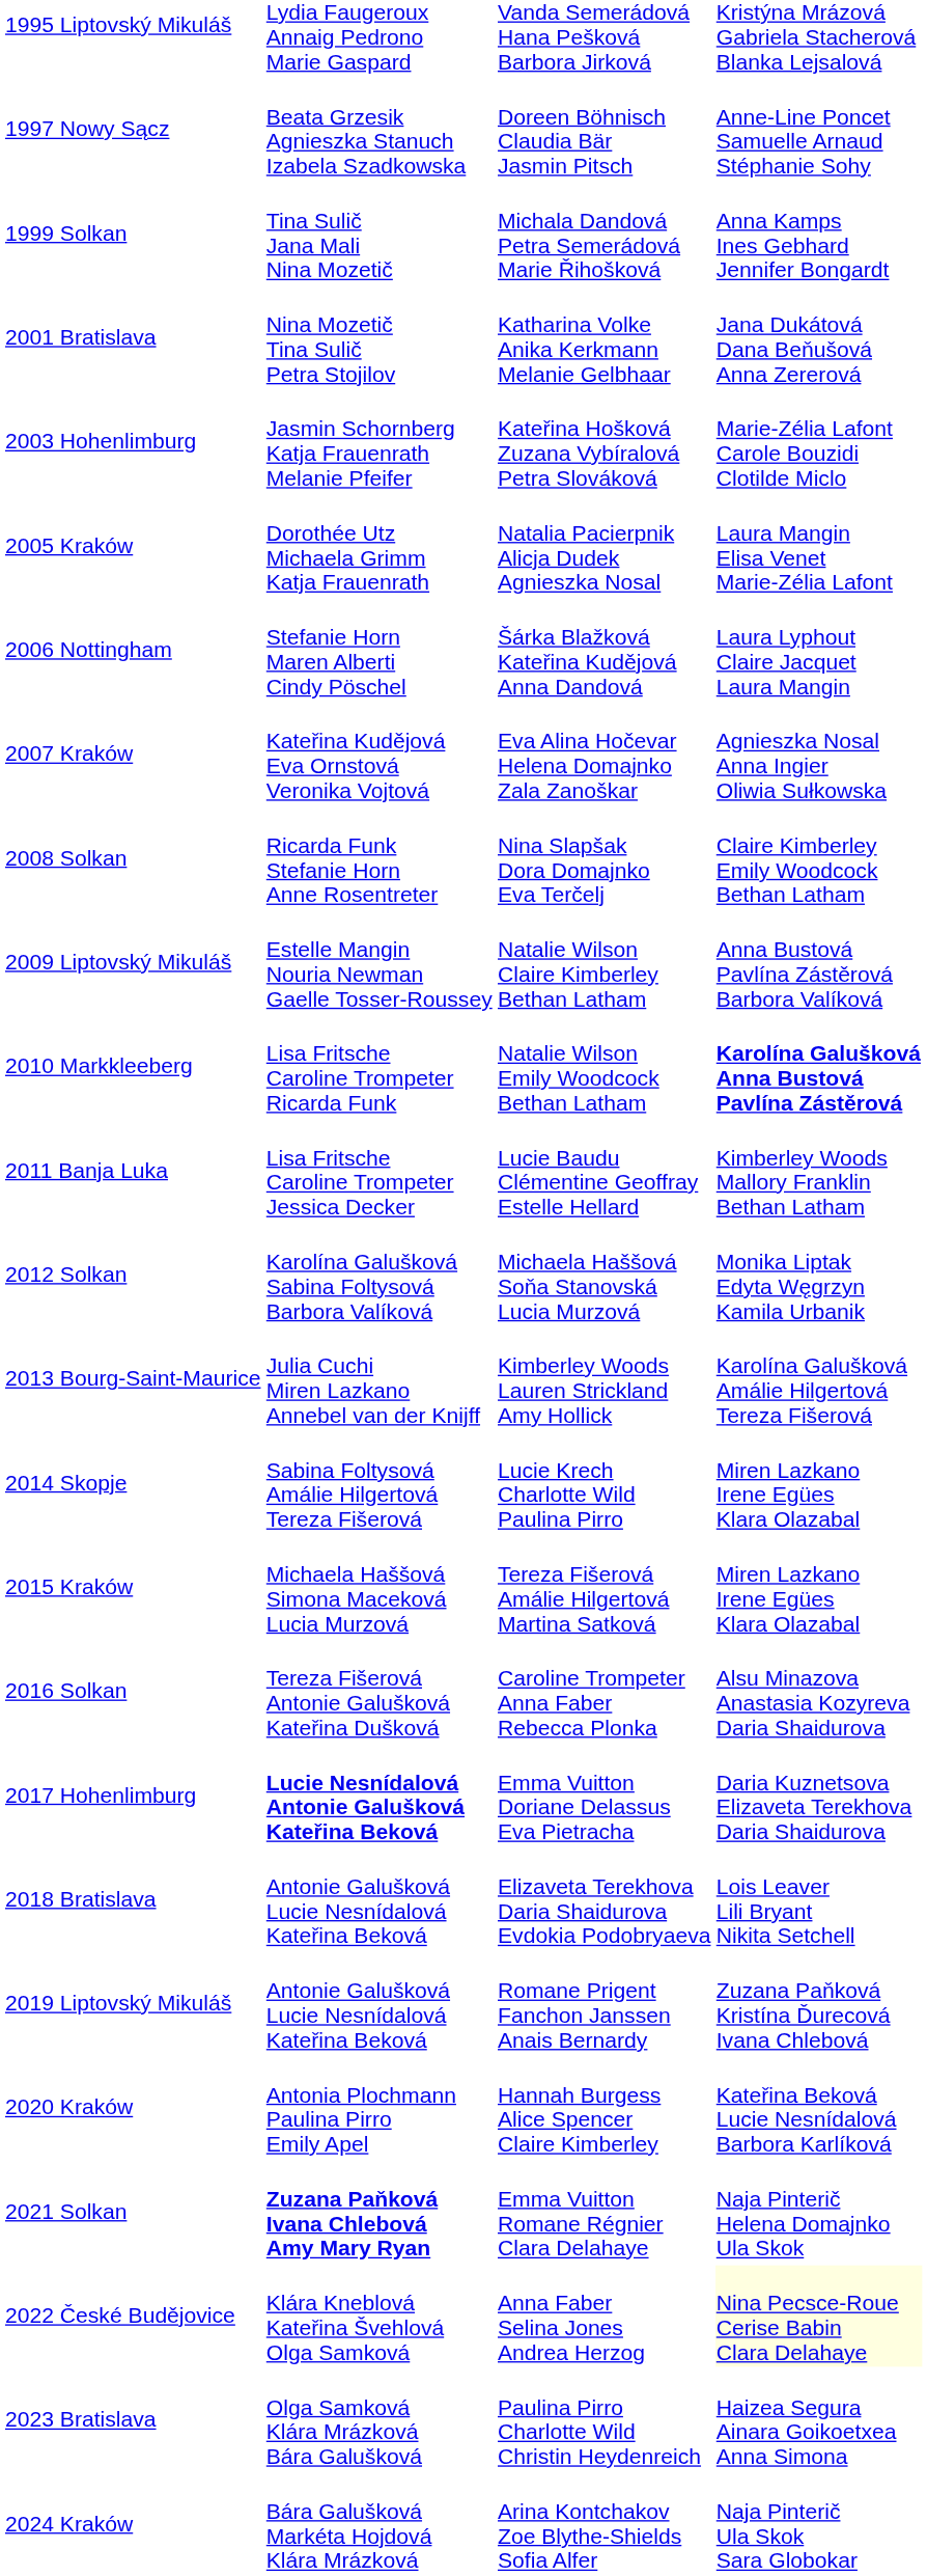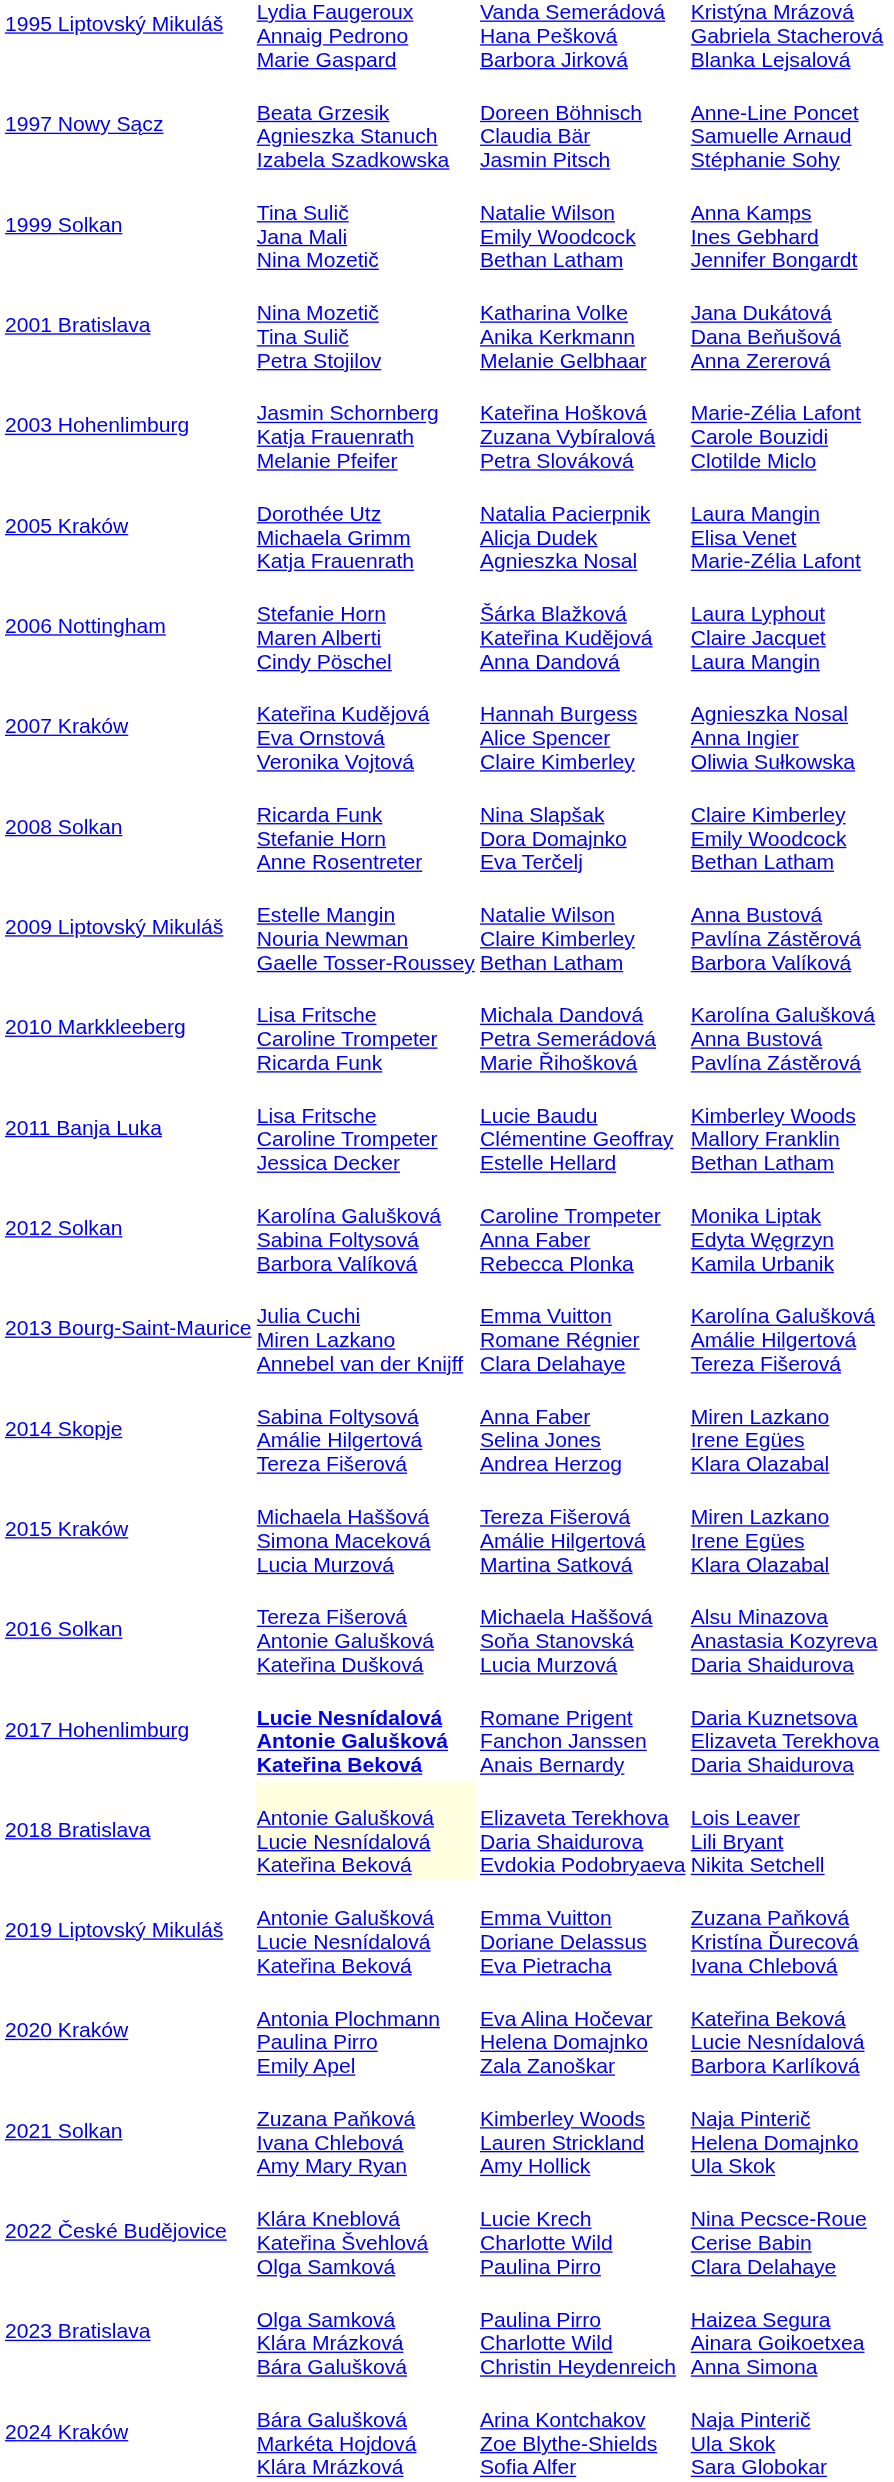 <table>
 <tr>
 <td><a href='#'>1995 Liptovský Mikuláš</a></td>
 <td><br><a href='#'>Lydia Faugeroux</a><br><a href='#'>Annaig Pedrono</a><br><a href='#'>Marie Gaspard</a></td>
 <td><br><a href='#'>Vanda Semerádová</a><br><a href='#'>Hana Pešková</a><br><a href='#'>Barbora Jirková</a></td>
 <td><br><a href='#'>Kristýna Mrázová</a><br><a href='#'>Gabriela Stacherová</a><br><a href='#'>Blanka Lejsalová</a></td>
 </tr>
 <tr>
 <td><a href='#'>1997 Nowy Sącz</a></td>
 <td><br><a href='#'>Beata Grzesik</a><br><a href='#'>Agnieszka Stanuch</a><br><a href='#'>Izabela Szadkowska</a></td>
 <td><br><a href='#'>Doreen Böhnisch</a><br><a href='#'>Claudia Bär</a><br><a href='#'>Jasmin Pitsch</a></td>
 <td><br><a href='#'>Anne-Line Poncet</a><br><a href='#'>Samuelle Arnaud</a><br><a href='#'>Stéphanie Sohy</a></td>
 </tr>
 <tr>
 <td><a href='#'>1999 Solkan</a></td>
 <td><br><a href='#'>Tina Sulič</a><br><a href='#'>Jana Mali</a><br><a href='#'>Nina Mozetič</a></td>
-<td><br><a href='#'>Michala Dandová</a><br><a href='#'>Petra Semerádová</a><br><a href='#'>Marie Řihošková</a></td>
+<td><br><a href='#'>Natalie Wilson</a><br><a href='#'>Emily Woodcock</a><br><a href='#'>Bethan Latham</a></td>
 <td><br><a href='#'>Anna Kamps</a><br><a href='#'>Ines Gebhard</a><br><a href='#'>Jennifer Bongardt</a></td>
 </tr>
 <tr>
 <td><a href='#'>2001 Bratislava</a></td>
 <td><br><a href='#'>Nina Mozetič</a><br><a href='#'>Tina Sulič</a><br><a href='#'>Petra Stojilov</a></td>
 <td><br><a href='#'>Katharina Volke</a><br><a href='#'>Anika Kerkmann</a><br><a href='#'>Melanie Gelbhaar</a></td>
 <td><br><a href='#'>Jana Dukátová</a><br><a href='#'>Dana Beňušová</a><br><a href='#'>Anna Zererová</a></td>
 </tr>
 <tr>
 <td><a href='#'>2003 Hohenlimburg</a></td>
 <td><br><a href='#'>Jasmin Schornberg</a><br><a href='#'>Katja Frauenrath</a><br><a href='#'>Melanie Pfeifer</a></td>
 <td><br><a href='#'>Kateřina Hošková</a><br><a href='#'>Zuzana Vybíralová</a><br><a href='#'>Petra Slováková</a></td>
 <td><br><a href='#'>Marie-Zélia Lafont</a><br><a href='#'>Carole Bouzidi</a><br><a href='#'>Clotilde Miclo</a></td>
 </tr>
 <tr>
 <td><a href='#'>2005 Kraków</a></td>
 <td><br><a href='#'>Dorothée Utz</a><br><a href='#'>Michaela Grimm</a><br><a href='#'>Katja Frauenrath</a></td>
 <td><br><a href='#'>Natalia Pacierpnik</a><br><a href='#'>Alicja Dudek</a><br><a href='#'>Agnieszka Nosal</a></td>
 <td><br><a href='#'>Laura Mangin</a><br><a href='#'>Elisa Venet</a><br><a href='#'>Marie-Zélia Lafont</a></td>
 </tr>
 <tr>
 <td><a href='#'>2006 Nottingham</a></td>
 <td><br><a href='#'>Stefanie Horn</a><br><a href='#'>Maren Alberti</a><br><a href='#'>Cindy Pöschel</a></td>
 <td><br><a href='#'>Šárka Blažková</a><br><a href='#'>Kateřina Kudějová</a><br><a href='#'>Anna Dandová</a></td>
 <td><br><a href='#'>Laura Lyphout</a><br><a href='#'>Claire Jacquet</a><br><a href='#'>Laura Mangin</a></td>
 </tr>
 <tr>
 <td><a href='#'>2007 Kraków</a></td>
 <td><br><a href='#'>Kateřina Kudějová</a><br><a href='#'>Eva Ornstová</a><br><a href='#'>Veronika Vojtová</a></td>
-<td><br><a href='#'>Eva Alina Hočevar</a><br><a href='#'>Helena Domajnko</a><br><a href='#'>Zala Zanoškar</a></td>
+<td><br><a href='#'>Hannah Burgess</a><br><a href='#'>Alice Spencer</a><br><a href='#'>Claire Kimberley</a></td>
 <td><br><a href='#'>Agnieszka Nosal</a><br><a href='#'>Anna Ingier</a><br><a href='#'>Oliwia Sułkowska</a></td>
 </tr>
 <tr>
 <td><a href='#'>2008 Solkan</a></td>
 <td><br><a href='#'>Ricarda Funk</a><br><a href='#'>Stefanie Horn</a><br><a href='#'>Anne Rosentreter</a></td>
 <td><br><a href='#'>Nina Slapšak</a><br><a href='#'>Dora Domajnko</a><br><a href='#'>Eva Terčelj</a></td>
 <td><br><a href='#'>Claire Kimberley</a><br><a href='#'>Emily Woodcock</a><br><a href='#'>Bethan Latham</a></td>
 </tr>
 <tr>
 <td><a href='#'>2009 Liptovský Mikuláš</a></td>
 <td><br><a href='#'>Estelle Mangin</a><br><a href='#'>Nouria Newman</a><br><a href='#'>Gaelle Tosser-Roussey</a></td>
 <td><br><a href='#'>Natalie Wilson</a><br><a href='#'>Claire Kimberley</a><br><a href='#'>Bethan Latham</a></td>
 <td><br><a href='#'>Anna Bustová</a><br><a href='#'>Pavlína Zástěrová</a><br><a href='#'>Barbora Valíková</a></td>
 </tr>
 <tr>
 <td><a href='#'>2010 Markkleeberg</a></td>
 <td><br><a href='#'>Lisa Fritsche</a><br><a href='#'>Caroline Trompeter</a><br><a href='#'>Ricarda Funk</a></td>
-<td><br><a href='#'>Natalie Wilson</a><br><a href='#'>Emily Woodcock</a><br><a href='#'>Bethan Latham</a></td>
-<td><strong><br><a href='#'>Karolína Galušková</a><br><a href='#'>Anna Bustová</a><br><a href='#'>Pavlína Zástěrová</a></strong></td>
+<td><br><a href='#'>Michala Dandová</a><br><a href='#'>Petra Semerádová</a><br><a href='#'>Marie Řihošková</a></td>
+<td><br><a href='#'>Karolína Galušková</a><br><a href='#'>Anna Bustová</a><br><a href='#'>Pavlína Zástěrová</a></td>
 </tr>
 <tr>
 <td><a href='#'>2011 Banja Luka</a></td>
 <td><br><a href='#'>Lisa Fritsche</a><br><a href='#'>Caroline Trompeter</a><br><a href='#'>Jessica Decker</a></td>
 <td><br><a href='#'>Lucie Baudu</a><br><a href='#'>Clémentine Geoffray</a><br><a href='#'>Estelle Hellard</a></td>
 <td><br><a href='#'>Kimberley Woods</a><br><a href='#'>Mallory Franklin</a><br><a href='#'>Bethan Latham</a></td>
 </tr>
 <tr>
 <td><a href='#'>2012 Solkan</a></td>
 <td><br><a href='#'>Karolína Galušková</a><br><a href='#'>Sabina Foltysová</a><br><a href='#'>Barbora Valíková</a></td>
-<td><br><a href='#'>Michaela Haššová</a><br><a href='#'>Soňa Stanovská</a><br><a href='#'>Lucia Murzová</a></td>
+<td><br><a href='#'>Caroline Trompeter</a><br><a href='#'>Anna Faber</a><br><a href='#'>Rebecca Plonka</a></td>
 <td><br><a href='#'>Monika Liptak</a><br><a href='#'>Edyta Węgrzyn</a><br><a href='#'>Kamila Urbanik</a></td>
 </tr>
 <tr>
 <td><a href='#'>2013 Bourg-Saint-Maurice</a></td>
 <td><br><a href='#'>Julia Cuchi</a><br><a href='#'>Miren Lazkano</a><br><a href='#'>Annebel van der Knijff</a></td>
-<td><br><a href='#'>Kimberley Woods</a><br><a href='#'>Lauren Strickland</a><br><a href='#'>Amy Hollick</a></td>
+<td><br><a href='#'>Emma Vuitton</a><br><a href='#'>Romane Régnier</a><br><a href='#'>Clara Delahaye</a></td>
 <td><br><a href='#'>Karolína Galušková</a><br><a href='#'>Amálie Hilgertová</a><br><a href='#'>Tereza Fišerová</a></td>
 </tr>
 <tr>
 <td><a href='#'>2014 Skopje</a></td>
 <td><br><a href='#'>Sabina Foltysová</a><br><a href='#'>Amálie Hilgertová</a><br><a href='#'>Tereza Fišerová</a></td>
-<td><br><a href='#'>Lucie Krech</a><br><a href='#'>Charlotte Wild</a><br><a href='#'>Paulina Pirro</a></td>
+<td><br><a href='#'>Anna Faber</a><br><a href='#'>Selina Jones</a><br><a href='#'>Andrea Herzog</a></td>
 <td><br><a href='#'>Miren Lazkano</a><br><a href='#'>Irene Egües</a><br><a href='#'>Klara Olazabal</a></td>
 </tr>
 <tr>
 <td><a href='#'>2015 Kraków</a></td>
 <td><br><a href='#'>Michaela Haššová</a><br><a href='#'>Simona Maceková</a><br><a href='#'>Lucia Murzová</a></td>
 <td><br><a href='#'>Tereza Fišerová</a><br><a href='#'>Amálie Hilgertová</a><br><a href='#'>Martina Satková</a></td>
 <td><br><a href='#'>Miren Lazkano</a><br><a href='#'>Irene Egües</a><br><a href='#'>Klara Olazabal</a></td>
 </tr>
 <tr>
 <td><a href='#'>2016 Solkan</a></td>
 <td><br><a href='#'>Tereza Fišerová</a><br><a href='#'>Antonie Galušková</a><br><a href='#'>Kateřina Dušková</a></td>
-<td><br><a href='#'>Caroline Trompeter</a><br><a href='#'>Anna Faber</a><br><a href='#'>Rebecca Plonka</a></td>
+<td><br><a href='#'>Michaela Haššová</a><br><a href='#'>Soňa Stanovská</a><br><a href='#'>Lucia Murzová</a></td>
 <td><br><a href='#'>Alsu Minazova</a><br><a href='#'>Anastasia Kozyreva</a><br><a href='#'>Daria Shaidurova</a></td>
 </tr>
 <tr>
 <td><a href='#'>2017 Hohenlimburg</a></td>
 <td><strong><br><a href='#'>Lucie Nesnídalová</a><br><a href='#'>Antonie Galušková</a><br><a href='#'>Kateřina Beková</a></strong></td>
-<td><br><a href='#'>Emma Vuitton</a><br><a href='#'>Doriane Delassus</a><br><a href='#'>Eva Pietracha</a></td>
+<td><br><a href='#'>Romane Prigent</a><br><a href='#'>Fanchon Janssen</a><br><a href='#'>Anais Bernardy</a></td>
 <td><br><a href='#'>Daria Kuznetsova</a><br><a href='#'>Elizaveta Terekhova</a><br><a href='#'>Daria Shaidurova</a></td>
 </tr>
 <tr>
 <td><a href='#'>2018 Bratislava</a></td>
-<td><br><a href='#'>Antonie Galušková</a><br><a href='#'>Lucie Nesnídalová</a><br><a href='#'>Kateřina Beková</a></td>
+<td style="background: lightyellow;"><br><a href='#'>Antonie Galušková</a><br><a href='#'>Lucie Nesnídalová</a><br><a href='#'>Kateřina Beková</a></td>
 <td><br><a href='#'>Elizaveta Terekhova</a><br><a href='#'>Daria Shaidurova</a><br><a href='#'>Evdokia Podobryaeva</a></td>
 <td><br><a href='#'>Lois Leaver</a><br><a href='#'>Lili Bryant</a><br><a href='#'>Nikita Setchell</a></td>
 </tr>
 <tr>
 <td><a href='#'>2019 Liptovský Mikuláš</a></td>
 <td><br><a href='#'>Antonie Galušková</a><br><a href='#'>Lucie Nesnídalová</a><br><a href='#'>Kateřina Beková</a></td>
-<td><br><a href='#'>Romane Prigent</a><br><a href='#'>Fanchon Janssen</a><br><a href='#'>Anais Bernardy</a></td>
+<td><br><a href='#'>Emma Vuitton</a><br><a href='#'>Doriane Delassus</a><br><a href='#'>Eva Pietracha</a></td>
 <td><br><a href='#'>Zuzana Paňková</a><br><a href='#'>Kristína Ďurecová</a><br><a href='#'>Ivana Chlebová</a></td>
 </tr>
 <tr>
 <td><a href='#'>2020 Kraków</a></td>
 <td><br><a href='#'>Antonia Plochmann</a><br><a href='#'>Paulina Pirro</a><br><a href='#'>Emily Apel</a></td>
-<td><br><a href='#'>Hannah Burgess</a><br><a href='#'>Alice Spencer</a><br><a href='#'>Claire Kimberley</a></td>
+<td><br><a href='#'>Eva Alina Hočevar</a><br><a href='#'>Helena Domajnko</a><br><a href='#'>Zala Zanoškar</a></td>
 <td><br><a href='#'>Kateřina Beková</a><br><a href='#'>Lucie Nesnídalová</a><br><a href='#'>Barbora Karlíková</a></td>
 </tr>
 <tr>
 <td><a href='#'>2021 Solkan</a></td>
-<td><strong><br><a href='#'>Zuzana Paňková</a><br><a href='#'>Ivana Chlebová</a><br><a href='#'>Amy Mary Ryan</a></strong></td>
-<td><br><a href='#'>Emma Vuitton</a><br><a href='#'>Romane Régnier</a><br><a href='#'>Clara Delahaye</a></td>
+<td><br><a href='#'>Zuzana Paňková</a><br><a href='#'>Ivana Chlebová</a><br><a href='#'>Amy Mary Ryan</a></td>
+<td><br><a href='#'>Kimberley Woods</a><br><a href='#'>Lauren Strickland</a><br><a href='#'>Amy Hollick</a></td>
 <td><br><a href='#'>Naja Pinterič</a><br><a href='#'>Helena Domajnko</a><br><a href='#'>Ula Skok</a></td>
 </tr>
 <tr>
 <td><a href='#'>2022 České Budějovice</a></td>
 <td><br><a href='#'>Klára Kneblová</a><br><a href='#'>Kateřina Švehlová</a><br><a href='#'>Olga Samková</a></td>
-<td><br><a href='#'>Anna Faber</a><br><a href='#'>Selina Jones</a><br><a href='#'>Andrea Herzog</a></td>
-<td style="background: lightyellow;"><br><a href='#'>Nina Pecsce-Roue</a><br><a href='#'>Cerise Babin</a><br><a href='#'>Clara Delahaye</a></td>
+<td><br><a href='#'>Lucie Krech</a><br><a href='#'>Charlotte Wild</a><br><a href='#'>Paulina Pirro</a></td>
+<td><br><a href='#'>Nina Pecsce-Roue</a><br><a href='#'>Cerise Babin</a><br><a href='#'>Clara Delahaye</a></td>
 </tr>
 <tr>
 <td><a href='#'>2023 Bratislava</a></td>
 <td><br><a href='#'>Olga Samková</a><br><a href='#'>Klára Mrázková</a><br><a href='#'>Bára Galušková</a></td>
 <td><br><a href='#'>Paulina Pirro</a><br><a href='#'>Charlotte Wild</a><br><a href='#'>Christin Heydenreich</a></td>
 <td><br><a href='#'>Haizea Segura</a><br><a href='#'>Ainara Goikoetxea</a><br><a href='#'>Anna Simona</a></td>
 </tr>
 <tr>
 <td><a href='#'>2024 Kraków</a></td>
 <td><br><a href='#'>Bára Galušková</a><br><a href='#'>Markéta Hojdová</a><br><a href='#'>Klára Mrázková</a></td>
 <td><br><a href='#'>Arina Kontchakov</a><br><a href='#'>Zoe Blythe-Shields</a><br><a href='#'>Sofia Alfer</a></td>
 <td><br><a href='#'>Naja Pinterič</a><br><a href='#'>Ula Skok</a><br><a href='#'>Sara Globokar</a></td>
 </tr>
 </table>
